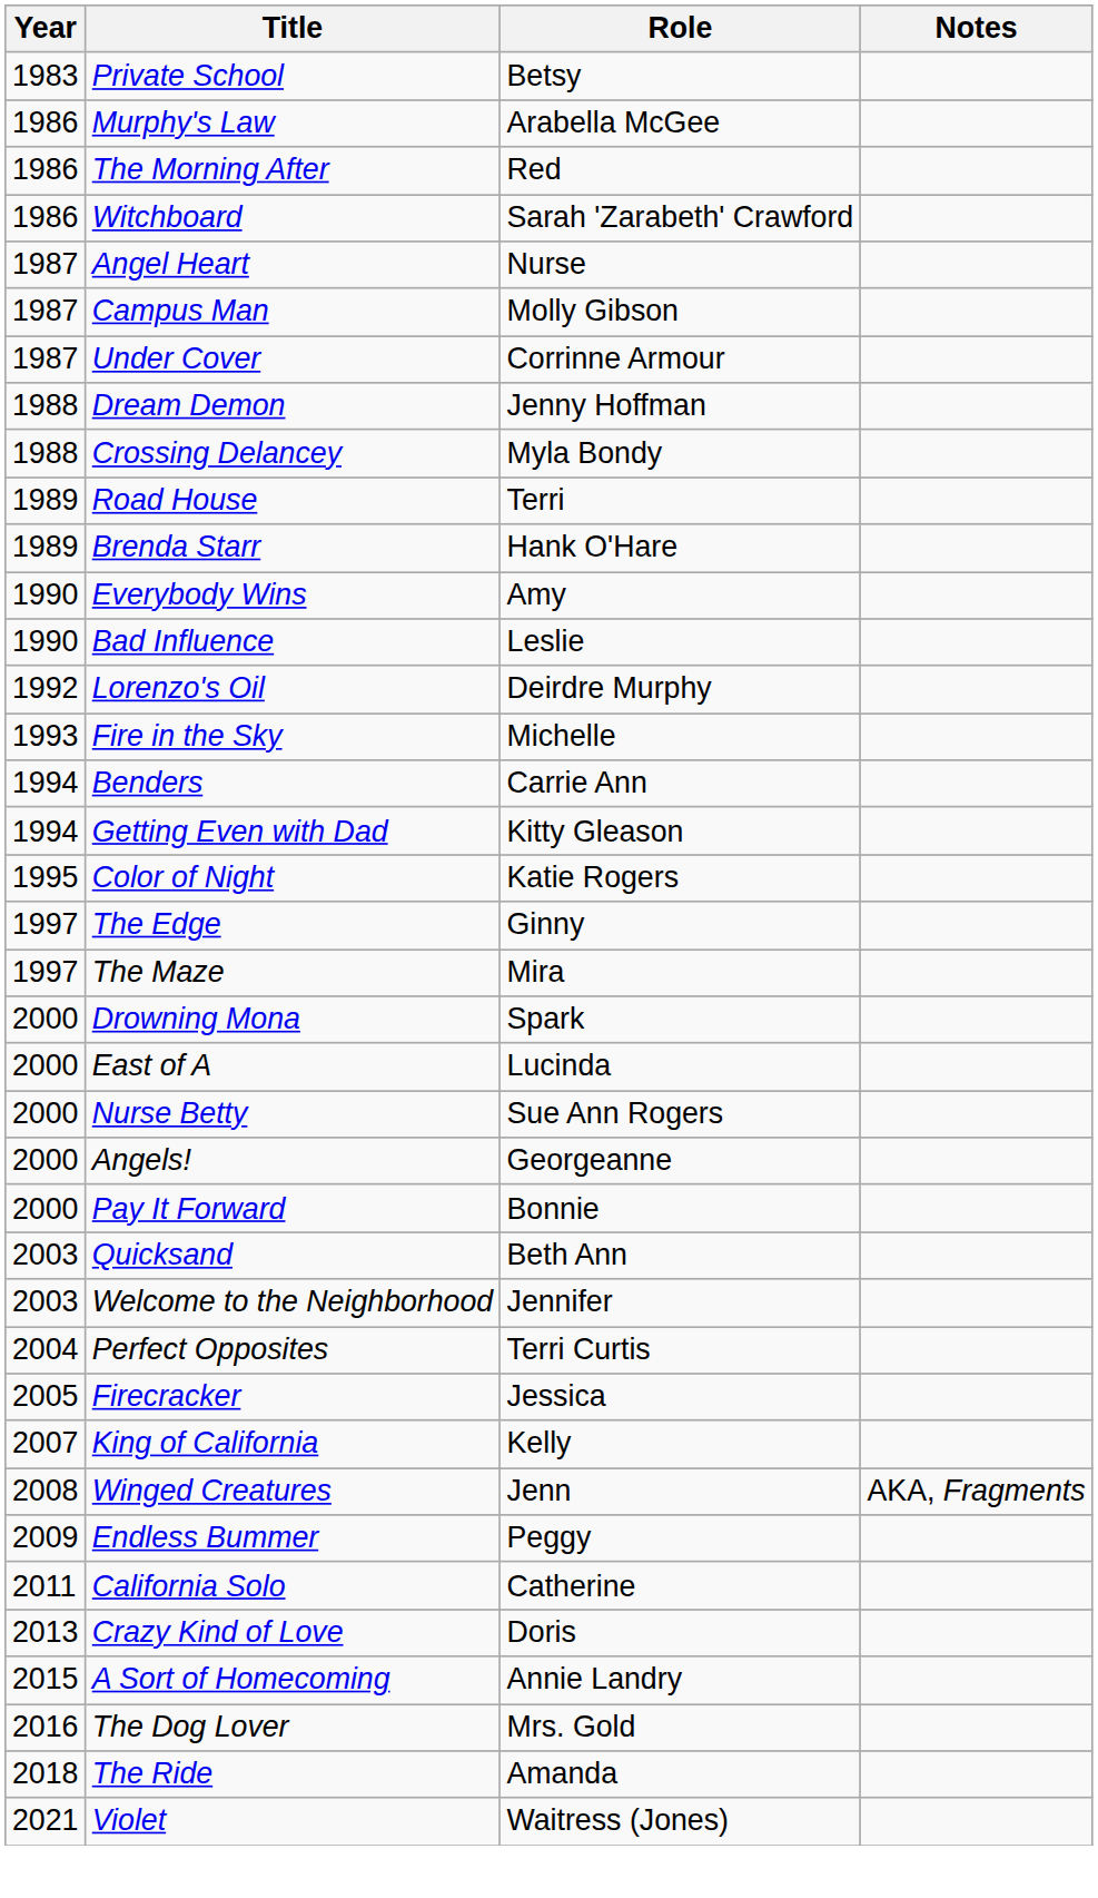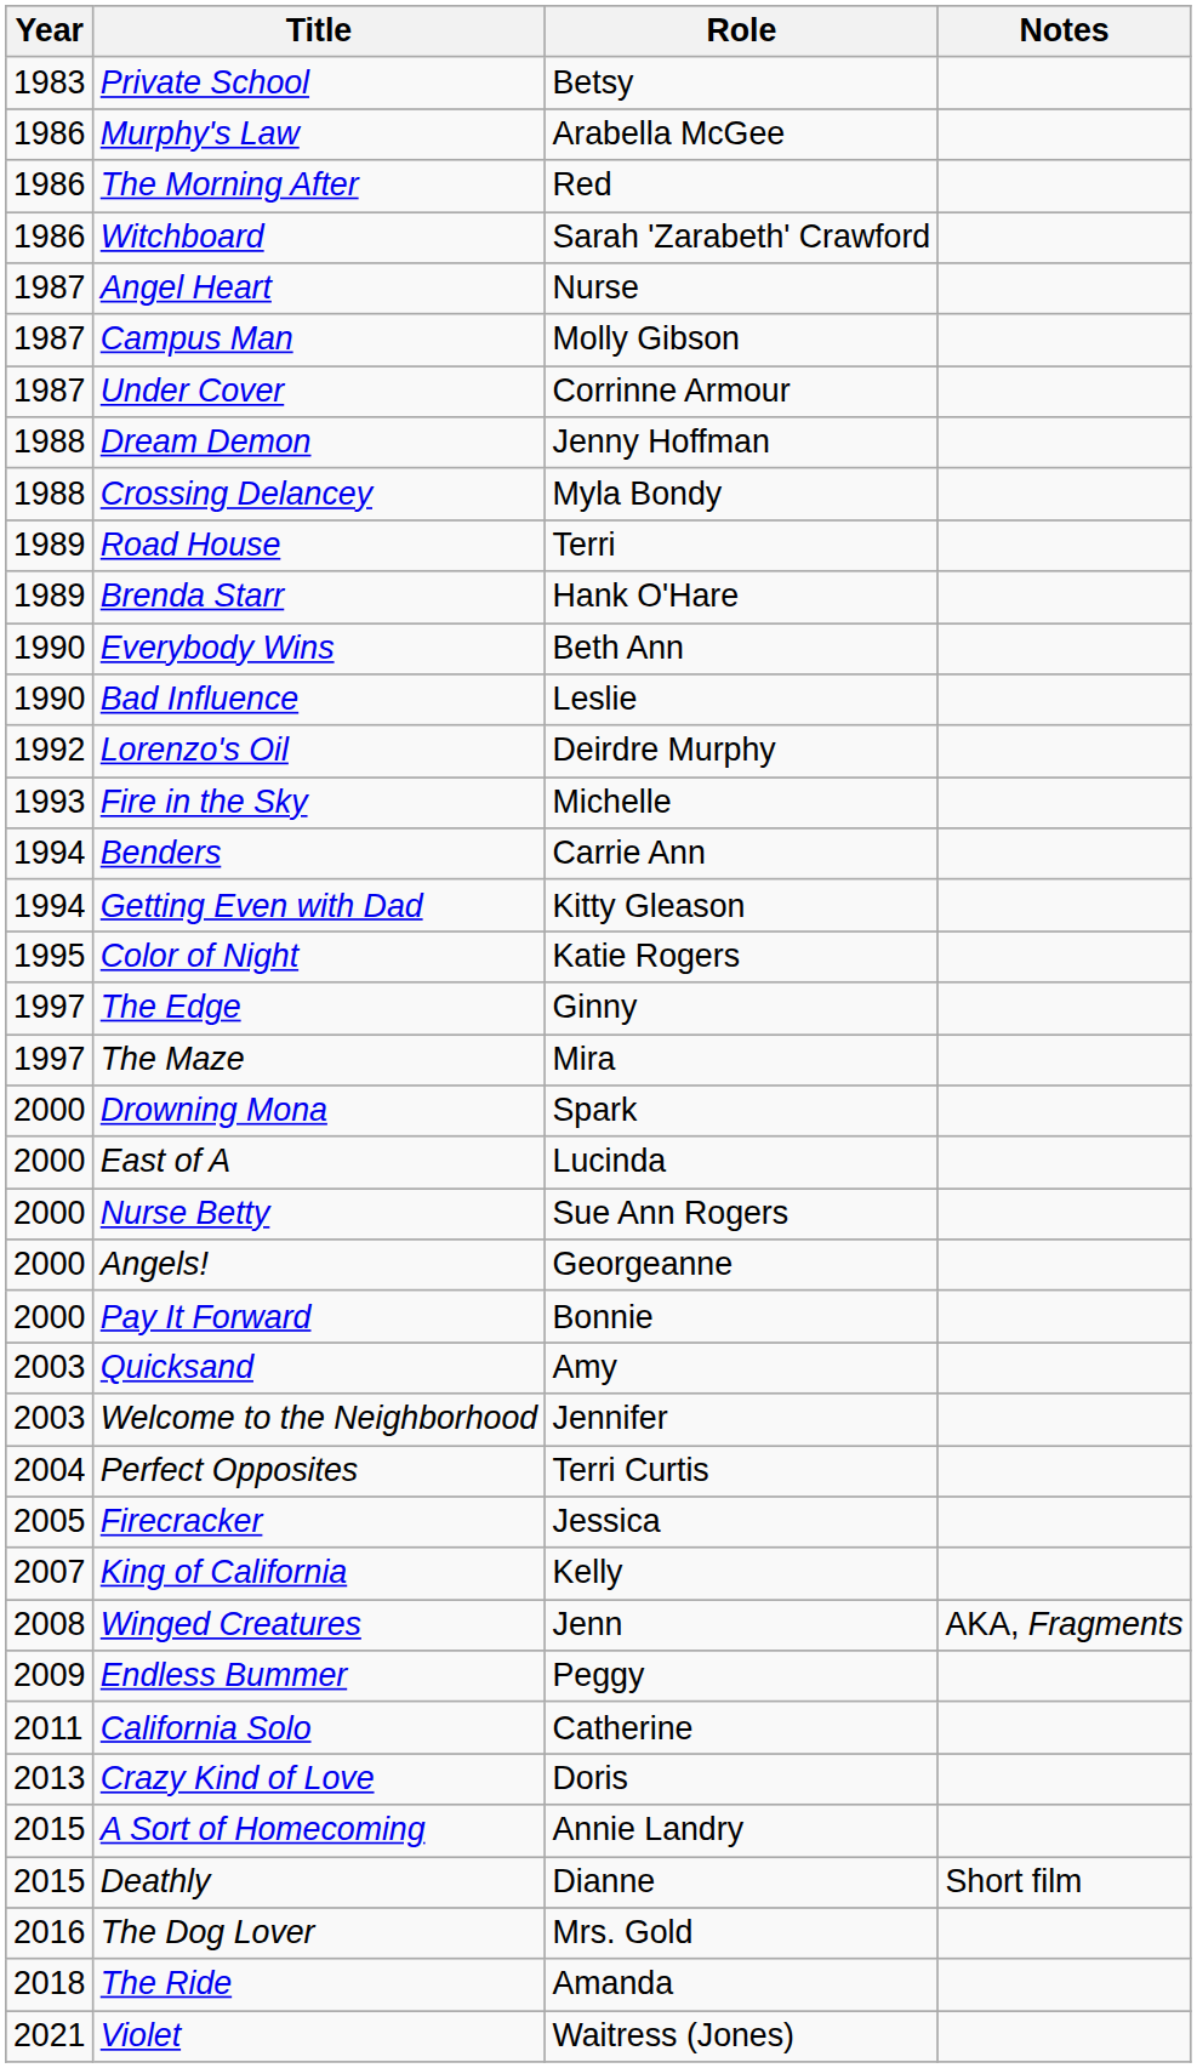 <table class="wikitable sortable">
 <tr>
 <th>Year</th>
 <th>Title</th>
 <th>Role</th>
 <th class="unsortable">Notes</th>
 </tr>
 <tr>
 <td>1983</td>
 <td><em><a href='#'>Private School</a></em></td>
 <td>Betsy</td>
 <td></td>
 </tr>
 <tr>
 <td>1986</td>
 <td><em><a href='#'>Murphy's Law</a></em></td>
 <td>Arabella McGee</td>
 <td></td>
 </tr>
 <tr>
 <td>1986</td>
 <td><em><a href='#'>The Morning After</a></em></td>
 <td>Red</td>
 <td></td>
 </tr>
 <tr>
 <td>1986</td>
 <td><em><a href='#'>Witchboard</a></em></td>
 <td>Sarah 'Zarabeth' Crawford</td>
 <td></td>
 </tr>
 <tr>
 <td>1987</td>
 <td><em><a href='#'>Angel Heart</a></em></td>
 <td>Nurse</td>
 <td></td>
 </tr>
 <tr>
 <td>1987</td>
 <td><em><a href='#'>Campus Man</a></em></td>
 <td>Molly Gibson</td>
 <td></td>
 </tr>
 <tr>
 <td>1987</td>
 <td><em><a href='#'>Under Cover</a></em></td>
 <td>Corrinne Armour</td>
 <td></td>
 </tr>
 <tr>
 <td>1988</td>
 <td><em><a href='#'>Dream Demon</a></em></td>
 <td>Jenny Hoffman</td>
 <td></td>
 </tr>
 <tr>
 <td>1988</td>
 <td><em><a href='#'>Crossing Delancey</a></em></td>
 <td>Myla Bondy</td>
 <td></td>
 </tr>
 <tr>
 <td>1989</td>
 <td><em><a href='#'>Road House</a></em></td>
 <td>Terri</td>
 <td></td>
 </tr>
 <tr>
 <td>1989</td>
 <td><em><a href='#'>Brenda Starr</a></em></td>
 <td>Hank O'Hare</td>
 <td></td>
 </tr>
 <tr>
 <td>1990</td>
 <td><em><a href='#'>Everybody Wins</a></em></td>
-<td>Amy</td>
+<td>Beth Ann</td>
 <td></td>
 </tr>
 <tr>
 <td>1990</td>
 <td><em><a href='#'>Bad Influence</a></em></td>
 <td>Leslie</td>
 <td></td>
 </tr>
 <tr>
 <td>1992</td>
 <td><em><a href='#'>Lorenzo's Oil</a></em></td>
 <td>Deirdre Murphy</td>
 <td></td>
 </tr>
 <tr>
 <td>1993</td>
 <td><em><a href='#'>Fire in the Sky</a></em></td>
 <td>Michelle</td>
 <td></td>
 </tr>
 <tr>
 <td>1994</td>
 <td><em><a href='#'>Benders</a></em></td>
 <td>Carrie Ann</td>
 <td></td>
 </tr>
 <tr>
 <td>1994</td>
 <td><em><a href='#'>Getting Even with Dad</a></em></td>
 <td>Kitty Gleason</td>
 <td></td>
 </tr>
 <tr>
 <td>1995</td>
 <td><em><a href='#'>Color of Night</a></em></td>
 <td>Katie Rogers</td>
 <td></td>
 </tr>
 <tr>
 <td>1997</td>
 <td><em><a href='#'>The Edge</a></em></td>
 <td>Ginny</td>
 <td></td>
 </tr>
 <tr>
 <td>1997</td>
 <td><em>The Maze</em></td>
 <td>Mira</td>
 <td></td>
 </tr>
 <tr>
 <td>2000</td>
 <td><em><a href='#'>Drowning Mona</a></em></td>
 <td>Spark</td>
 <td></td>
 </tr>
 <tr>
 <td>2000</td>
 <td><em>East of A</em></td>
 <td>Lucinda</td>
 <td></td>
 </tr>
 <tr>
 <td>2000</td>
 <td><em><a href='#'>Nurse Betty</a></em></td>
 <td>Sue Ann Rogers</td>
 <td></td>
 </tr>
 <tr>
 <td>2000</td>
 <td><em>Angels!</em></td>
 <td>Georgeanne</td>
 <td></td>
 </tr>
 <tr>
 <td>2000</td>
 <td><em><a href='#'>Pay It Forward</a></em></td>
 <td>Bonnie</td>
 <td></td>
 </tr>
 <tr>
 <td>2003</td>
 <td><em><a href='#'>Quicksand</a></em></td>
-<td>Beth Ann</td>
+<td>Amy</td>
 <td></td>
 </tr>
 <tr>
 <td>2003</td>
 <td><em>Welcome to the Neighborhood</em></td>
 <td>Jennifer</td>
 <td></td>
 </tr>
 <tr>
 <td>2004</td>
 <td><em>Perfect Opposites</em></td>
 <td>Terri Curtis</td>
 <td></td>
 </tr>
 <tr>
 <td>2005</td>
 <td><em><a href='#'>Firecracker</a></em></td>
 <td>Jessica</td>
 <td></td>
 </tr>
 <tr>
 <td>2007</td>
 <td><em><a href='#'>King of California</a></em></td>
 <td>Kelly</td>
 <td></td>
 </tr>
 <tr>
 <td>2008</td>
 <td><em><a href='#'>Winged Creatures</a></em></td>
 <td>Jenn</td>
 <td>AKA, <em>Fragments</em></td>
 </tr>
 <tr>
 <td>2009</td>
 <td><em><a href='#'>Endless Bummer</a></em></td>
 <td>Peggy</td>
 <td></td>
 </tr>
 <tr>
 <td>2011</td>
 <td><em><a href='#'>California Solo</a></em></td>
 <td>Catherine</td>
 <td></td>
 </tr>
 <tr>
 <td>2013</td>
 <td><em><a href='#'>Crazy Kind of Love</a></em></td>
 <td>Doris</td>
 <td></td>
 </tr>
 <tr>
 <td>2015</td>
 <td><em><a href='#'>A Sort of Homecoming</a></em></td>
 <td>Annie Landry</td>
 <td></td>
 </tr>
 <tr>
+<td>2015</td>
+<td><em>Deathly</em></td>
+<td>Dianne</td>
+<td>Short film</td>
+</tr>
+<tr>
 <td>2016</td>
 <td><em>The Dog Lover</em></td>
 <td>Mrs. Gold</td>
 <td></td>
 </tr>
 <tr>
 <td>2018</td>
 <td><a href='#'><em>The Ride</em></a></td>
 <td>Amanda</td>
 <td></td>
 </tr>
 <tr>
 <td>2021</td>
 <td><a href='#'><em>Violet</em></a></td>
 <td>Waitress (Jones)</td>
 <td></td>
 </tr>
 </table>
